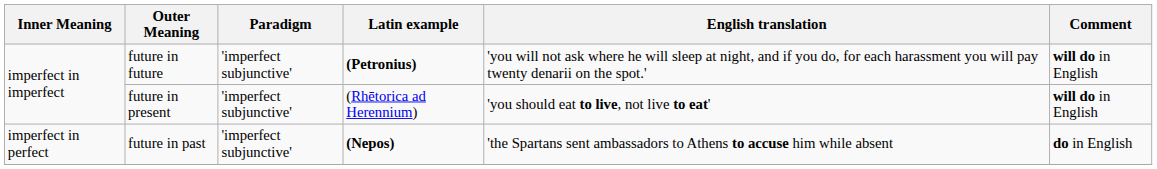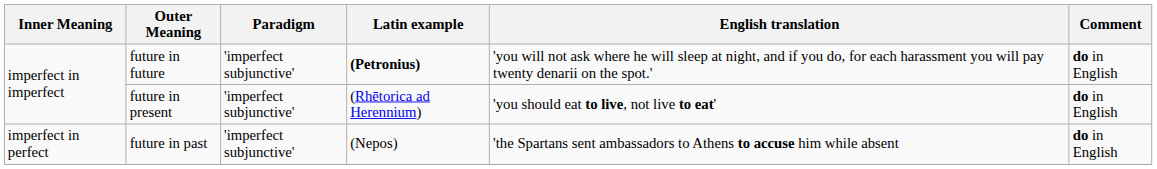 <table class="wikitable">
 <tr>
 <th>Inner Meaning</th>
 <th>Outer Meaning</th>
 <th>Paradigm</th>
 <th>Latin example</th>
 <th>English translation</th>
 <th>Comment</th>
 </tr>
 <tr>
 <td rowspan=2>imperfect in imperfect</td>
 <td rowspan=1>future in future</td>
 <td rowspan=1>'imperfect subjunctive'</td>
 <td><strong> (Petronius)</strong></td>
 <td>'you will not ask where he will sleep at night, and if you do, for each harassment you will pay twenty denarii on the spot.'</td>
-<td rowspan=1><strong>will do</strong> in English</td>
+<td rowspan=1><strong>do</strong> in English</td>
 </tr>
 <tr>
 <td rowspan=1>future in present</td>
 <td rowspan=1>'imperfect subjunctive'</td>
 <td> (<a href='#'>Rhētorica ad Herennium</a>)</td>
 <td>'you should eat <strong>to live</strong>, not live <strong>to eat</strong>'</td>
-<td rowspan=1><strong>will do</strong> in English</td>
+<td rowspan=1><strong>do</strong> in English</td>
 </tr>
 <tr>
 <td rowspan=1>imperfect in perfect</td>
 <td rowspan=1>future in past</td>
 <td rowspan=1>'imperfect subjunctive'</td>
-<td><strong> (Nepos)</strong></td>
+<td> (Nepos)</td>
 <td>'the Spartans sent ambassadors to Athens <strong>to accuse</strong> him while absent</td>
 <td rowspan=1><strong>do</strong> in English</td>
 </tr>
 <tr>
 </tr>
 </table>
